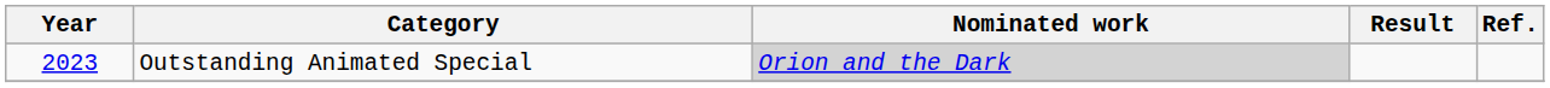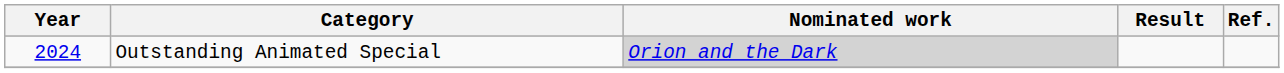 <table class=wikitable>
 <tr>
 <th scope="col" style="width:5em;">Year</th>
 <th scope="col" style="width:26em;">Category</th>
 <th scope="col" style="width:25em;">Nominated work</th>
 <th scope="col" style="width:5em;">Result</th>
 <th>Ref.</th>
 </tr>
 <tr>
-<td style="text-align:center;"><a href='#'>2023</a></td>
+<td style="text-align:center;"><a href='#'>2024</a></td>
 <td>Outstanding Animated Special</td>
 <td style="background: lightgrey;"><em><a href='#'>Orion and the Dark</a></em></td>
 <td></td>
 <td></td>
 </tr>
 <tr>
 </tr>
 </table>
